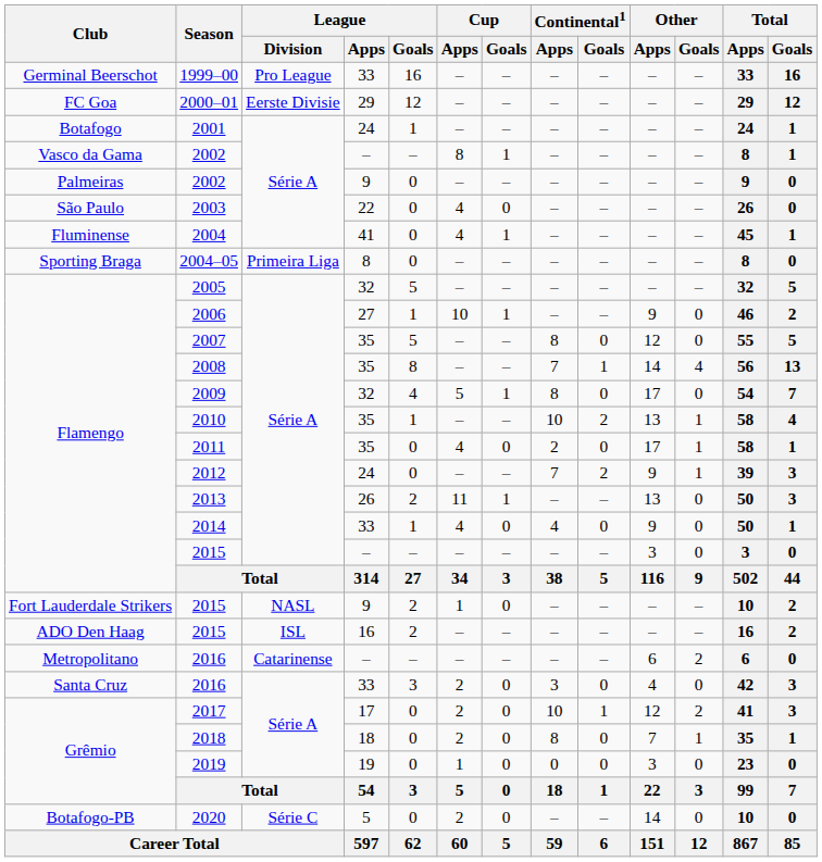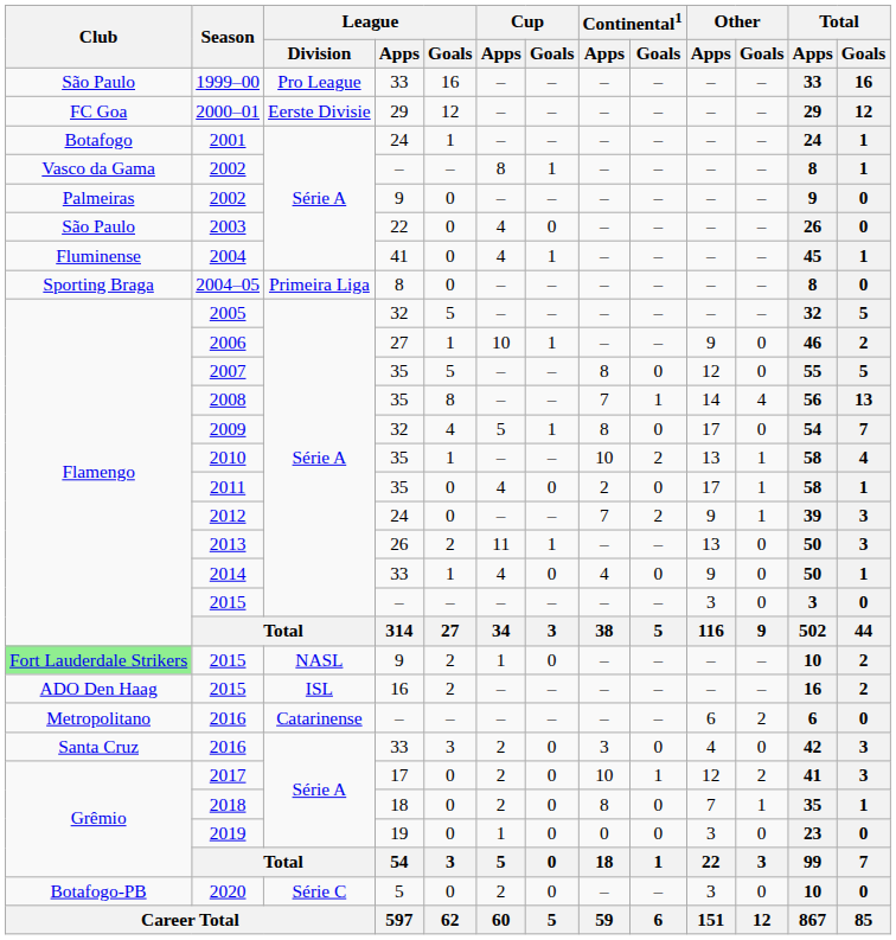 <table class="wikitable" style="text-align: center;">
 <tr>
 <th rowspan="2">Club</th>
 <th rowspan="2">Season</th>
 <th colspan="3">League</th>
 <th colspan="2">Cup</th>
 <th colspan="2">Continental<sup>1</sup></th>
 <th colspan="2">Other</th>
 <th colspan="2">Total</th>
 </tr>
 <tr>
 <th>Division</th>
 <th>Apps</th>
 <th>Goals</th>
 <th>Apps</th>
 <th>Goals</th>
 <th>Apps</th>
 <th>Goals</th>
 <th>Apps</th>
 <th>Goals</th>
 <th>Apps</th>
 <th>Goals</th>
 </tr>
 <tr>
-<td align=center><a href='#'>Germinal Beerschot</a></td>
+<td style="text-align:center;"><a href='#'>São Paulo</a></td>
 <td align=center><a href='#'>1999–00</a></td>
 <td rowspan=1><a href='#'>Pro League</a></td>
 <td align=center>33</td>
 <td align=center>16</td>
 <td align=center>–</td>
 <td align=center>–</td>
 <td align=center>–</td>
 <td align=center>–</td>
 <td align=center>–</td>
 <td align=center>–</td>
 <th align=center>33</th>
 <th align=center>16</th>
 </tr>
 <tr>
 <td align=center><a href='#'>FC Goa</a></td>
 <td align=center><a href='#'>2000–01</a></td>
 <td rowspan=1><a href='#'>Eerste Divisie</a></td>
 <td align=center>29</td>
 <td align=center>12</td>
 <td align=center>–</td>
 <td align=center>–</td>
 <td align=center>–</td>
 <td align=center>–</td>
 <td align=center>–</td>
 <td align=center>–</td>
 <th align=center>29</th>
 <th align=center>12</th>
 </tr>
 <tr>
 <td style="text-align:center;"><a href='#'>Botafogo</a></td>
 <td align=center><a href='#'>2001</a></td>
 <td rowspan=5><a href='#'>Série A</a></td>
 <td align=center>24</td>
 <td align=center>1</td>
 <td align=center>–</td>
 <td align=center>–</td>
 <td align=center>–</td>
 <td align=center>–</td>
 <td align=center>–</td>
 <td align=center>–</td>
 <th align=center>24</th>
 <th align=center>1</th>
 </tr>
 <tr>
 <td style="text-align:center;"><a href='#'>Vasco da Gama</a></td>
 <td align="center"><a href='#'>2002</a></td>
 <td align="center">–</td>
 <td align="center">–</td>
 <td align="center">8</td>
 <td align="center">1</td>
 <td align="center">–</td>
 <td align="center">–</td>
 <td align="center">–</td>
 <td align="center">–</td>
 <th align="center">8</th>
 <th align="center">1</th>
 </tr>
 <tr>
 <td style="text-align:center;"><a href='#'>Palmeiras</a></td>
 <td align="center"><a href='#'>2002</a></td>
 <td align="center">9</td>
 <td align="center">0</td>
 <td align="center">–</td>
 <td align="center">–</td>
 <td align="center">–</td>
 <td align="center">–</td>
 <td align="center">–</td>
 <td align="center">–</td>
 <th align="center">9</th>
 <th align="center">0</th>
 </tr>
 <tr>
 <td style="text-align:center;"><a href='#'>São Paulo</a></td>
 <td align="center"><a href='#'>2003</a></td>
 <td align="center">22</td>
 <td align="center">0</td>
 <td align="center">4</td>
 <td align="center">0</td>
 <td align="center">–</td>
 <td align="center">–</td>
 <td align="center">–</td>
 <td align="center">–</td>
 <th align="center">26</th>
 <th align="center">0</th>
 </tr>
 <tr>
 <td style="text-align:center;"><a href='#'>Fluminense</a></td>
 <td align="center"><a href='#'>2004</a></td>
 <td align="center">41</td>
 <td align="center">0</td>
 <td align="center">4</td>
 <td align="center">1</td>
 <td align="center">–</td>
 <td align="center">–</td>
 <td align="center">–</td>
 <td align="center">–</td>
 <th align="center">45</th>
 <th align="center">1</th>
 </tr>
 <tr>
 <td align=center><a href='#'>Sporting Braga</a></td>
 <td align=center><a href='#'>2004–05</a></td>
 <td rowspan=1><a href='#'>Primeira Liga</a></td>
 <td align=center>8</td>
 <td align=center>0</td>
 <td align=center>–</td>
 <td align=center>–</td>
 <td align=center>–</td>
 <td align=center>–</td>
 <td align=center>–</td>
 <td align=center>–</td>
 <th align=center>8</th>
 <th align=center>0</th>
 </tr>
 <tr>
 <td rowspan="12" style="text-align:center;"><a href='#'>Flamengo</a></td>
 <td align=center><a href='#'>2005</a></td>
 <td rowspan=11><a href='#'>Série A</a></td>
 <td align=center>32</td>
 <td align=center>5</td>
 <td align=center>–</td>
 <td align=center>–</td>
 <td align=center>–</td>
 <td align=center>–</td>
 <td align=center>–</td>
 <td align=center>–</td>
 <th align=center>32</th>
 <th align=center>5</th>
 </tr>
 <tr>
 <td align=center><a href='#'>2006</a></td>
 <td align=center>27</td>
 <td align=center>1</td>
 <td align=center>10</td>
 <td align=center>1</td>
 <td align=center>–</td>
 <td align=center>–</td>
 <td align=center>9</td>
 <td align=center>0</td>
 <th align=center>46</th>
 <th align=center>2</th>
 </tr>
 <tr>
 <td align=center><a href='#'>2007</a></td>
 <td align=center>35</td>
 <td align=center>5</td>
 <td align=center>–</td>
 <td align=center>–</td>
 <td align=center>8</td>
 <td align=center>0</td>
 <td align=center>12</td>
 <td align=center>0</td>
 <th align=center>55</th>
 <th align=center>5</th>
 </tr>
 <tr>
 <td align=center><a href='#'>2008</a></td>
 <td align=center>35</td>
 <td align=center>8</td>
 <td align=center>–</td>
 <td align=center>–</td>
 <td align=center>7</td>
 <td align=center>1</td>
 <td align=center>14</td>
 <td align=center>4</td>
 <th align=center>56</th>
 <th align=center>13</th>
 </tr>
 <tr>
 <td align=center><a href='#'>2009</a></td>
 <td align=center>32</td>
 <td align=center>4</td>
 <td align=center>5</td>
 <td align=center>1</td>
 <td align=center>8</td>
 <td align=center>0</td>
 <td align=center>17</td>
 <td align=center>0</td>
 <th align=center>54</th>
 <th align=center>7</th>
 </tr>
 <tr>
 <td align=center><a href='#'>2010</a></td>
 <td align=center>35</td>
 <td align=center>1</td>
 <td align=center>–</td>
 <td align=center>–</td>
 <td align=center>10</td>
 <td align=center>2</td>
 <td align=center>13</td>
 <td align=center>1</td>
 <th align=center>58</th>
 <th align=center>4</th>
 </tr>
 <tr>
 <td align=center><a href='#'>2011</a></td>
 <td align=center>35</td>
 <td align=center>0</td>
 <td align=center>4</td>
 <td align=center>0</td>
 <td align=center>2</td>
 <td align=center>0</td>
 <td align=center>17</td>
 <td align=center>1</td>
 <th align=center>58</th>
 <th align=center>1</th>
 </tr>
 <tr>
 <td align=center><a href='#'>2012</a></td>
 <td align=center>24</td>
 <td align=center>0</td>
 <td align=center>–</td>
 <td align=center>–</td>
 <td align=center>7</td>
 <td align=center>2</td>
 <td align=center>9</td>
 <td align=center>1</td>
 <th align=center>39</th>
 <th align=center>3</th>
 </tr>
 <tr>
 <td align=center><a href='#'>2013</a></td>
 <td align=center>26</td>
 <td align=center>2</td>
 <td align=center>11</td>
 <td align=center>1</td>
 <td align=center>–</td>
 <td align=center>–</td>
 <td align=center>13</td>
 <td align=center>0</td>
 <th align=center>50</th>
 <th align=center>3</th>
 </tr>
 <tr>
 <td align=center><a href='#'>2014</a></td>
 <td align=center>33</td>
 <td align=center>1</td>
 <td align=center>4</td>
 <td align=center>0</td>
 <td align=center>4</td>
 <td align=center>0</td>
 <td align=center>9</td>
 <td align=center>0</td>
 <th align=center>50</th>
 <th align=center>1</th>
 </tr>
 <tr>
 <td align=center><a href='#'>2015</a></td>
 <td align=center>–</td>
 <td align=center>–</td>
 <td align=center>–</td>
 <td align=center>–</td>
 <td align=center>–</td>
 <td align=center>–</td>
 <td align=center>3</td>
 <td align=center>0</td>
 <th align=center>3</th>
 <th align=center>0</th>
 </tr>
 <tr>
 <th colspan="2">Total</th>
 <th>314</th>
 <th>27</th>
 <th>34</th>
 <th>3</th>
 <th>38</th>
 <th>5</th>
 <th>116</th>
 <th>9</th>
 <th>502</th>
 <th>44</th>
 </tr>
 <tr>
-<td align=center><a href='#'>Fort Lauderdale Strikers</a></td>
+<td align=center style="background: lightgreen;"><a href='#'>Fort Lauderdale Strikers</a></td>
 <td align=center><a href='#'>2015</a></td>
 <td rowspan=1><a href='#'>NASL</a></td>
 <td align=center>9</td>
 <td align=center>2</td>
 <td align=center>1</td>
 <td align=center>0</td>
 <td align=center>–</td>
 <td align=center>–</td>
 <td align=center>–</td>
 <td align=center>–</td>
 <th align=center>10</th>
 <th align=center>2</th>
 </tr>
 <tr>
 <td align=center><a href='#'>ADO Den Haag</a></td>
 <td align=center><a href='#'>2015</a></td>
 <td rowspan=1><a href='#'>ISL</a></td>
 <td align=center>16</td>
 <td align=center>2</td>
 <td align=center>–</td>
 <td align=center>–</td>
 <td align=center>–</td>
 <td align=center>–</td>
 <td align=center>–</td>
 <td align=center>–</td>
 <th align=center>16</th>
 <th align=center>2</th>
 </tr>
 <tr>
 <td align=center><a href='#'>Metropolitano</a></td>
 <td align=center><a href='#'>2016</a></td>
 <td rowspan=1><a href='#'>Catarinense</a></td>
 <td align=center>–</td>
 <td align=center>–</td>
 <td align=center>–</td>
 <td align=center>–</td>
 <td align=center>–</td>
 <td align=center>–</td>
 <td align=center>6</td>
 <td align=center>2</td>
 <th align=center>6</th>
 <th align=center>0</th>
 </tr>
 <tr>
 <td align=center><a href='#'>Santa Cruz</a></td>
 <td align=center><a href='#'>2016</a></td>
 <td rowspan=4><a href='#'>Série A</a></td>
 <td align=center>33</td>
 <td align=center>3</td>
 <td align=center>2</td>
 <td align=center>0</td>
 <td align=center>3</td>
 <td align=center>0</td>
 <td align=center>4</td>
 <td align=center>0</td>
 <th align=center>42</th>
 <th align=center>3</th>
 </tr>
 <tr>
 <td rowspan="4" style="text-align:center;"><a href='#'>Grêmio</a></td>
 <td align=center><a href='#'>2017</a></td>
 <td align=center>17</td>
 <td align=center>0</td>
 <td align=center>2</td>
 <td align=center>0</td>
 <td align=center>10</td>
 <td align=center>1</td>
 <td align=center>12</td>
 <td align=center>2</td>
 <th align=center>41</th>
 <th align=center>3</th>
 </tr>
 <tr>
 <td align=center><a href='#'>2018</a></td>
 <td align=center>18</td>
 <td align=center>0</td>
 <td align=center>2</td>
 <td align=center>0</td>
 <td align=center>8</td>
 <td align=center>0</td>
 <td align=center>7</td>
 <td align=center>1</td>
 <th align=center>35</th>
 <th align=center>1</th>
 </tr>
 <tr>
 <td align=center><a href='#'>2019</a></td>
 <td align=center>19</td>
 <td align=center>0</td>
 <td align=center>1</td>
 <td align=center>0</td>
 <td align=center>0</td>
 <td align=center>0</td>
 <td align=center>3</td>
 <td align=center>0</td>
 <th align=center>23</th>
 <th align=center>0</th>
 </tr>
 <tr>
 <th colspan="2">Total</th>
 <th align=center>54</th>
 <th align=center>3</th>
 <th align=center>5</th>
 <th align=center>0</th>
 <th align=center>18</th>
 <th align=center>1</th>
 <th align=center>22</th>
 <th align=center>3</th>
 <th align=center>99</th>
 <th align=center>7</th>
 </tr>
 <tr>
 <td align=center><a href='#'>Botafogo-PB</a></td>
 <td align=center><a href='#'>2020</a></td>
 <td rowspan=1><a href='#'>Série C</a></td>
 <td align=center>5</td>
 <td align=center>0</td>
 <td align=center>2</td>
 <td align=center>0</td>
 <td align=center>–</td>
 <td align=center>–</td>
-<td align=center>14</td>
+<td align=center>3</td>
 <td align=center>0</td>
 <th align=center>10</th>
 <th align=center>0</th>
 </tr>
 <tr>
 <th colspan="3">Career Total</th>
 <th>597</th>
 <th>62</th>
 <th>60</th>
 <th>5</th>
 <th>59</th>
 <th>6</th>
 <th>151</th>
 <th>12</th>
 <th>867</th>
 <th>85</th>
 </tr>
 </table>
